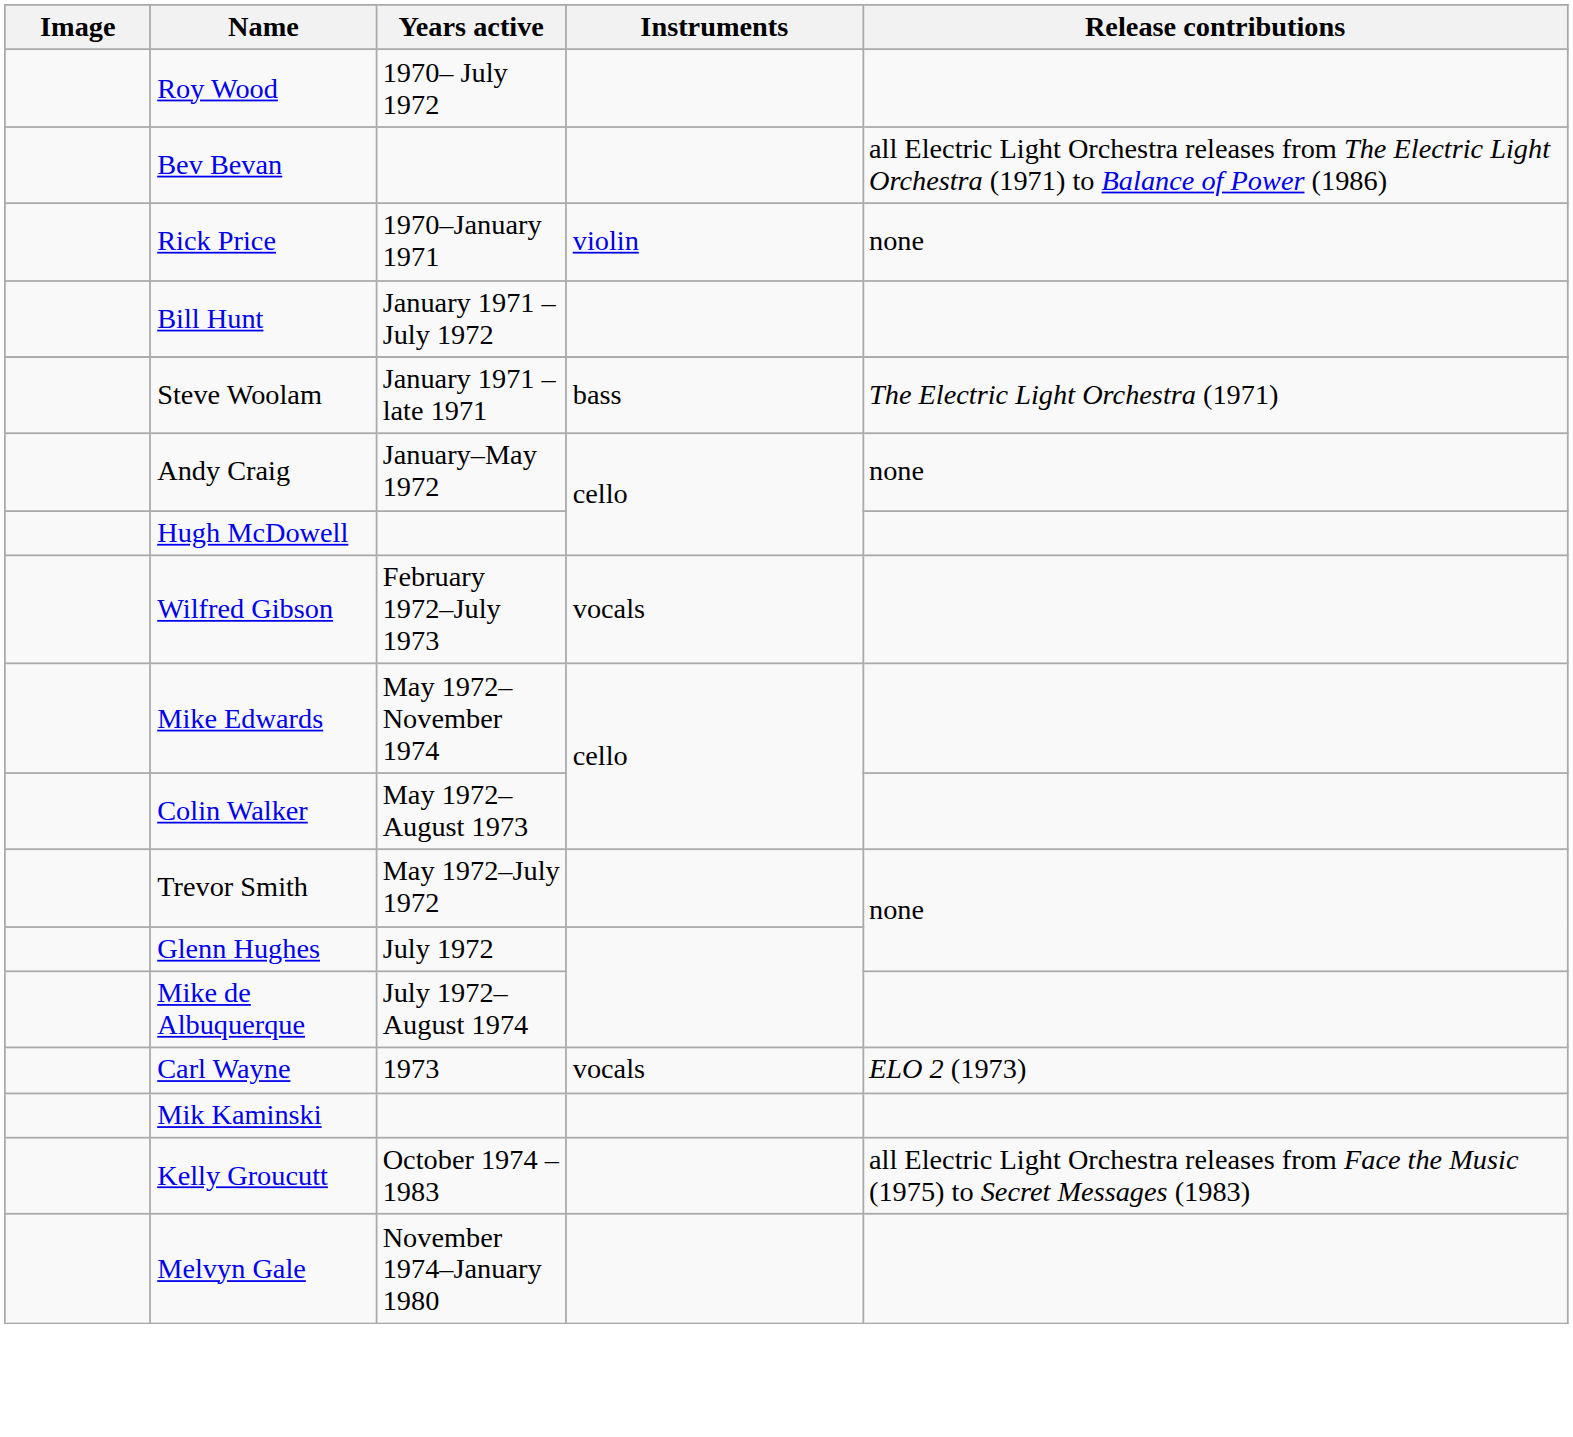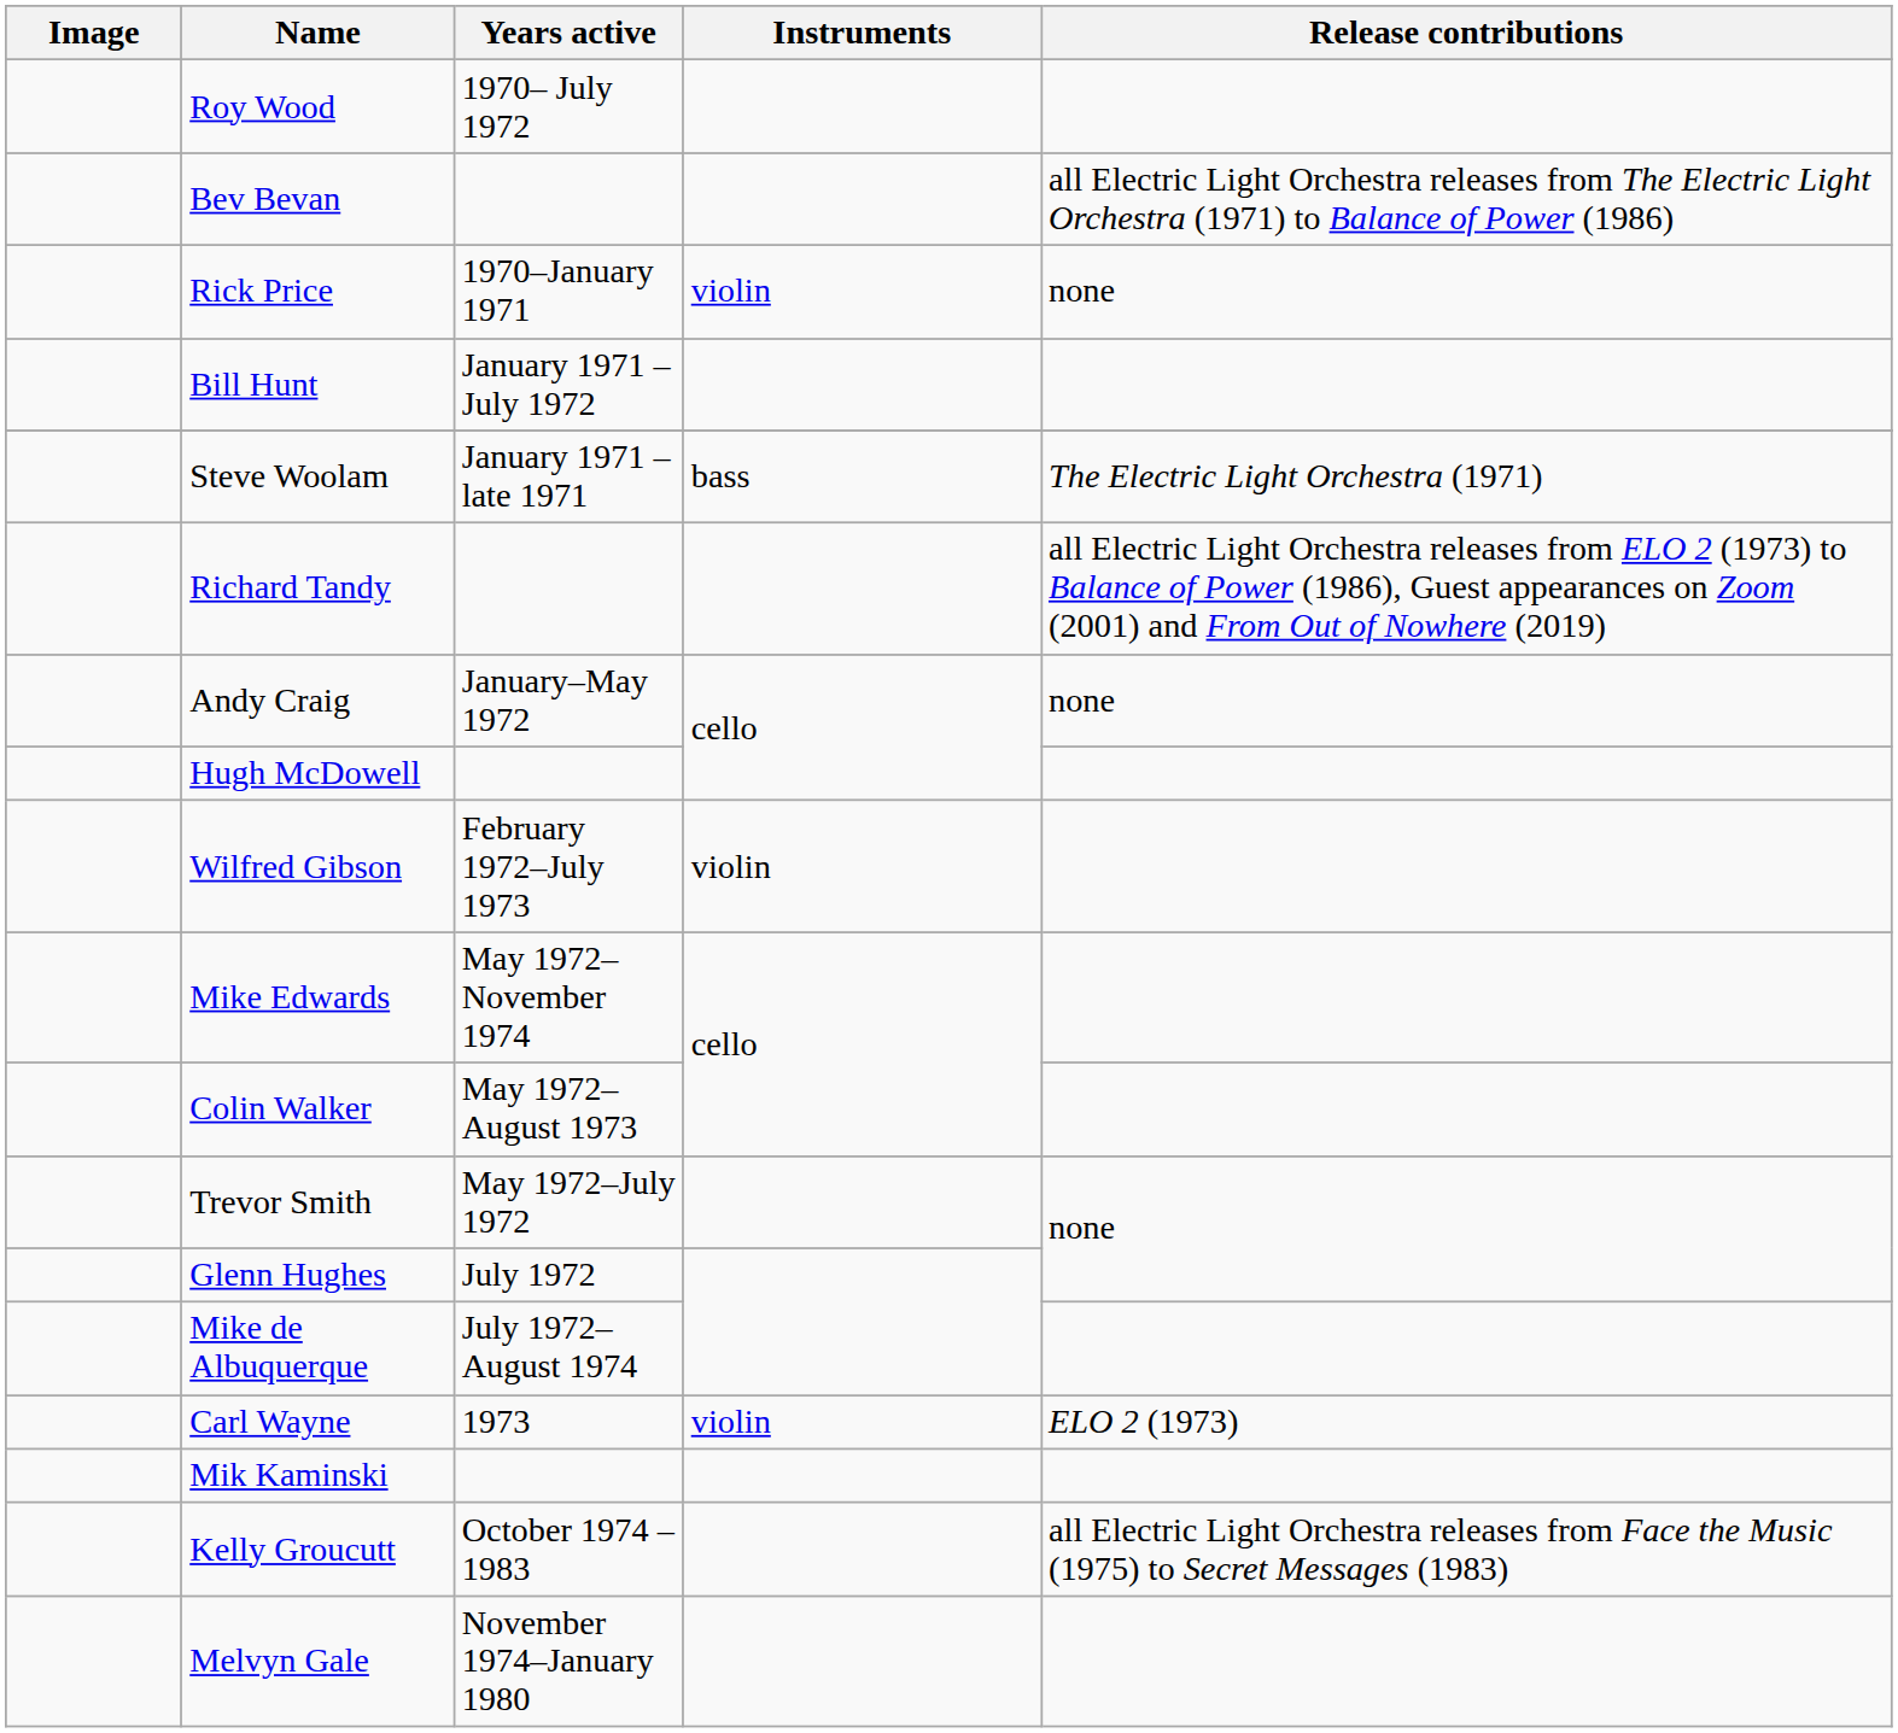 <table class="wikitable" border="1" width=100%>
 <tr>
 <th width="75">Image</th>
 <th width="120">Name</th>
 <th width="100">Years active</th>
 <th width="160">Instruments</th>
 <th>Release contributions</th>
 </tr>
 <tr>
 <td></td>
 <td><a href='#'>Roy Wood</a></td>
 <td>1970– July 1972</td>
 <td></td>
 <td></td>
 </tr>
 <tr>
 <td></td>
 <td><a href='#'>Bev Bevan</a></td>
 <td></td>
 <td></td>
 <td>all Electric Light Orchestra releases from <em>The Electric Light Orchestra</em> (1971) to <em><a href='#'>Balance of Power</a></em> (1986)</td>
 </tr>
 <tr>
 <td></td>
 <td><a href='#'>Rick Price</a></td>
 <td>1970–January 1971 </td>
 <td><a href='#'>violin</a></td>
 <td>none</td>
 </tr>
 <tr>
 <td></td>
 <td><a href='#'>Bill Hunt</a></td>
 <td>January 1971 – July 1972</td>
 <td></td>
 <td></td>
 </tr>
 <tr>
 </tr>
 <tr>
 <td></td>
 <td>Steve Woolam</td>
 <td>January 1971 – late 1971 </td>
 <td>bass</td>
 <td><em>The Electric Light Orchestra</em> (1971)</td>
 </tr>
 <tr>
 <td></td>
+<td><a href='#'>Richard Tandy</a></td>
+<td></td>
+<td></td>
+<td>all Electric Light Orchestra releases from <em><a href='#'>ELO 2</a></em> (1973) to <em><a href='#'>Balance of Power</a></em> (1986), Guest appearances on <em><a href='#'>Zoom</a></em> (2001) and <em><a href='#'>From Out of Nowhere</a></em> (2019)</td>
+</tr>
+<tr>
+<td></td>
 <td>Andy Craig</td>
 <td>January–May 1972</td>
 <td rowspan="2">cello</td>
 <td>none</td>
 </tr>
 <tr>
 <td></td>
 <td><a href='#'>Hugh McDowell</a></td>
 <td></td>
 <td></td>
 </tr>
 <tr>
 <td></td>
 <td><a href='#'>Wilfred Gibson</a></td>
 <td>February 1972–July 1973 </td>
-<td>vocals</td>
+<td>violin</td>
 <td></td>
 </tr>
 <tr>
 <td></td>
 <td><a href='#'>Mike Edwards</a></td>
 <td>May 1972–November 1974 </td>
 <td rowspan="2">cello</td>
 <td></td>
 </tr>
 <tr>
 <td></td>
 <td><a href='#'>Colin Walker</a></td>
 <td>May 1972–August 1973</td>
 <td></td>
 </tr>
 <tr>
 <td></td>
 <td>Trevor Smith</td>
 <td>May 1972–July 1972</td>
 <td></td>
 <td rowspan="2">none</td>
 </tr>
 <tr>
 <td></td>
 <td><a href='#'>Glenn Hughes</a></td>
 <td>July 1972</td>
 <td rowspan="2"></td>
 </tr>
 <tr>
 <td></td>
 <td><a href='#'>Mike de Albuquerque</a></td>
 <td>July 1972–August 1974</td>
 <td></td>
 </tr>
 <tr>
 <td></td>
 <td><a href='#'>Carl Wayne</a></td>
 <td>1973 </td>
-<td>vocals</td>
+<td><a href='#'>violin</a></td>
 <td><em>ELO 2</em> (1973)</td>
 </tr>
 <tr>
 <td></td>
 <td><a href='#'>Mik Kaminski</a></td>
 <td></td>
 <td></td>
 <td></td>
 </tr>
 <tr>
 <td></td>
 <td><a href='#'>Kelly Groucutt</a></td>
 <td>October 1974 – 1983 </td>
 <td></td>
 <td>all Electric Light Orchestra releases from <em>Face the Music</em> (1975) to <em>Secret Messages</em> (1983)</td>
 </tr>
 <tr>
 <td></td>
 <td><a href='#'>Melvyn Gale</a></td>
 <td>November 1974–January 1980</td>
 <td></td>
 <td></td>
 </tr>
 </table>
